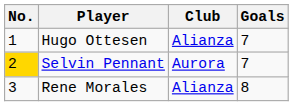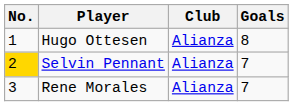 <table class="wikitable">
 <tr>
 <th>No.</th>
 <th>Player</th>
 <th>Club</th>
 <th>Goals</th>
 </tr>
 <tr>
 <td>1</td>
 <td> Hugo Ottesen</td>
 <td><a href='#'>Alianza</a></td>
-<td>7</td>
+<td>8</td>
 </tr>
 <tr>
 <td style="background: gold;">2</td>
 <td> <a href='#'>Selvin Pennant</a> </td>
-<td><a href='#'>Aurora</a></td>
+<td><a href='#'>Alianza</a></td>
 <td>7</td>
 </tr>
 <tr>
 <td>3</td>
 <td> Rene Morales</td>
 <td><a href='#'>Alianza</a></td>
-<td>8</td>
+<td>7</td>
 </tr>
 </table>
